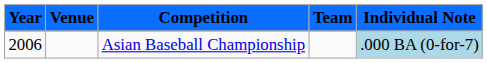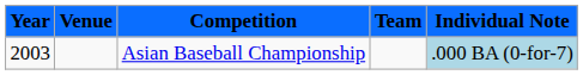 <table class="wikitable">
 <tr>
 <th style="background:#0A6EFF"><span>Year</span></th>
 <th style="background:#0A6EFF"><span>Venue</span></th>
 <th style="background:#0A6EFF"><span>Competition</span></th>
 <th style="background:#0A6EFF"><span>Team</span></th>
 <th style="background:#0A6EFF"><span>Individual Note</span></th>
 </tr>
 <tr>
-<td>2006</td>
+<td>2003</td>
 <td></td>
 <td><a href='#'>Asian Baseball Championship</a></td>
 <td style="text-align:center"></td>
 <td style="background: lightblue;">.000 BA (0-for-7)</td>
 </tr>
 </table>
